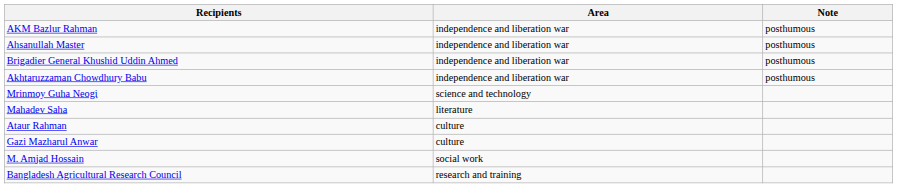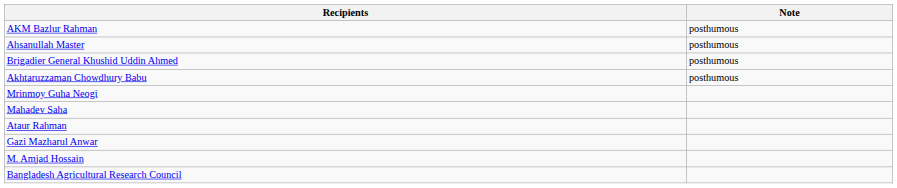 <table class="wikitable" style="width:70%;">
 <tr>
 <th>Recipients</th>
-<th>Area</th>
 <th>Note</th>
 </tr>
 <tr>
 <td><a href='#'>AKM Bazlur Rahman</a></td>
-<td>independence and liberation war</td>
 <td>posthumous</td>
 </tr>
 <tr>
 <td><a href='#'>Ahsanullah Master</a></td>
-<td>independence and liberation war</td>
 <td>posthumous</td>
 </tr>
 <tr>
 <td><a href='#'>Brigadier General Khushid Uddin Ahmed</a></td>
-<td>independence and liberation war</td>
 <td>posthumous</td>
 </tr>
 <tr>
 <td><a href='#'>Akhtaruzzaman Chowdhury Babu</a></td>
-<td>independence and liberation war</td>
 <td>posthumous</td>
 </tr>
 <tr>
 <td><a href='#'>Mrinmoy Guha Neogi</a></td>
-<td>science and technology</td>
 <td></td>
 </tr>
 <tr>
 <td><a href='#'>Mahadev Saha</a></td>
-<td>literature</td>
 <td></td>
 </tr>
 <tr>
 <td><a href='#'>Ataur Rahman</a></td>
-<td>culture</td>
 <td></td>
 </tr>
 <tr>
 <td><a href='#'>Gazi Mazharul Anwar</a></td>
-<td>culture</td>
 <td></td>
 </tr>
 <tr>
 <td><a href='#'>M. Amjad Hossain</a></td>
-<td>social work</td>
 <td></td>
 </tr>
 <tr>
 <td><a href='#'>Bangladesh Agricultural Research Council</a></td>
-<td>research and training</td>
 <td></td>
 </tr>
 </table>
